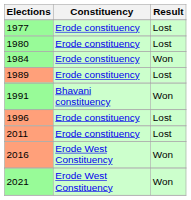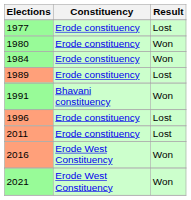 <table class="sortable wikitable">
 <tr>
 <th width=70>Elections</th>
 <th width=150>Constituency</th>
 <th width=50>Result</th>
 </tr>
 <tr>
 </tr>
 <tr style="background:#cfc;">
 <td bgcolor=98FB98>1977</td>
 <td><a href='#'>Erode constituency</a></td>
 <td>Lost</td>
 </tr>
 <tr>
 </tr>
 <tr style="background:#cfc;">
 <td bgcolor=98FB98>1980</td>
 <td><a href='#'>Erode constituency</a></td>
-<td>Lost</td>
+<td>Won</td>
 </tr>
 <tr>
 </tr>
 <tr style="background:#cfc;">
 <td bgcolor=98FB98>1984</td>
 <td><a href='#'>Erode constituency</a></td>
 <td>Won</td>
 </tr>
 <tr>
 </tr>
 <tr style="background:#cfc;">
 <td bgcolor=FFA07A>1989</td>
 <td><a href='#'>Erode constituency</a></td>
 <td>Lost</td>
 </tr>
 <tr>
 </tr>
 <tr style="background:#cfc;">
 <td bgcolor=98FB98>1991</td>
 <td><a href='#'>Bhavani constituency</a></td>
 <td>Won</td>
 </tr>
 <tr>
 </tr>
 <tr style="background:#cfc;">
 <td bgcolor=FFA07A>1996</td>
 <td><a href='#'>Erode constituency</a></td>
 <td>Lost</td>
 </tr>
 <tr>
 </tr>
 <tr style="background:#cfc;">
 <td bgcolor=FFA07A>2011</td>
 <td><a href='#'>Erode constituency</a></td>
 <td>Lost</td>
 </tr>
 <tr>
 </tr>
 <tr style="background:#cfc;">
 <td bgcolor=FFA07A>2016</td>
 <td><a href='#'>Erode West Constituency</a></td>
 <td>Won</td>
 </tr>
 <tr>
 </tr>
 <tr style="background:#cfc;">
 <td bgcolor=98FB98>2021</td>
 <td><a href='#'>Erode West Constituency</a></td>
 <td>Won</td>
 </tr>
 <tr>
 </tr>
 </table>
